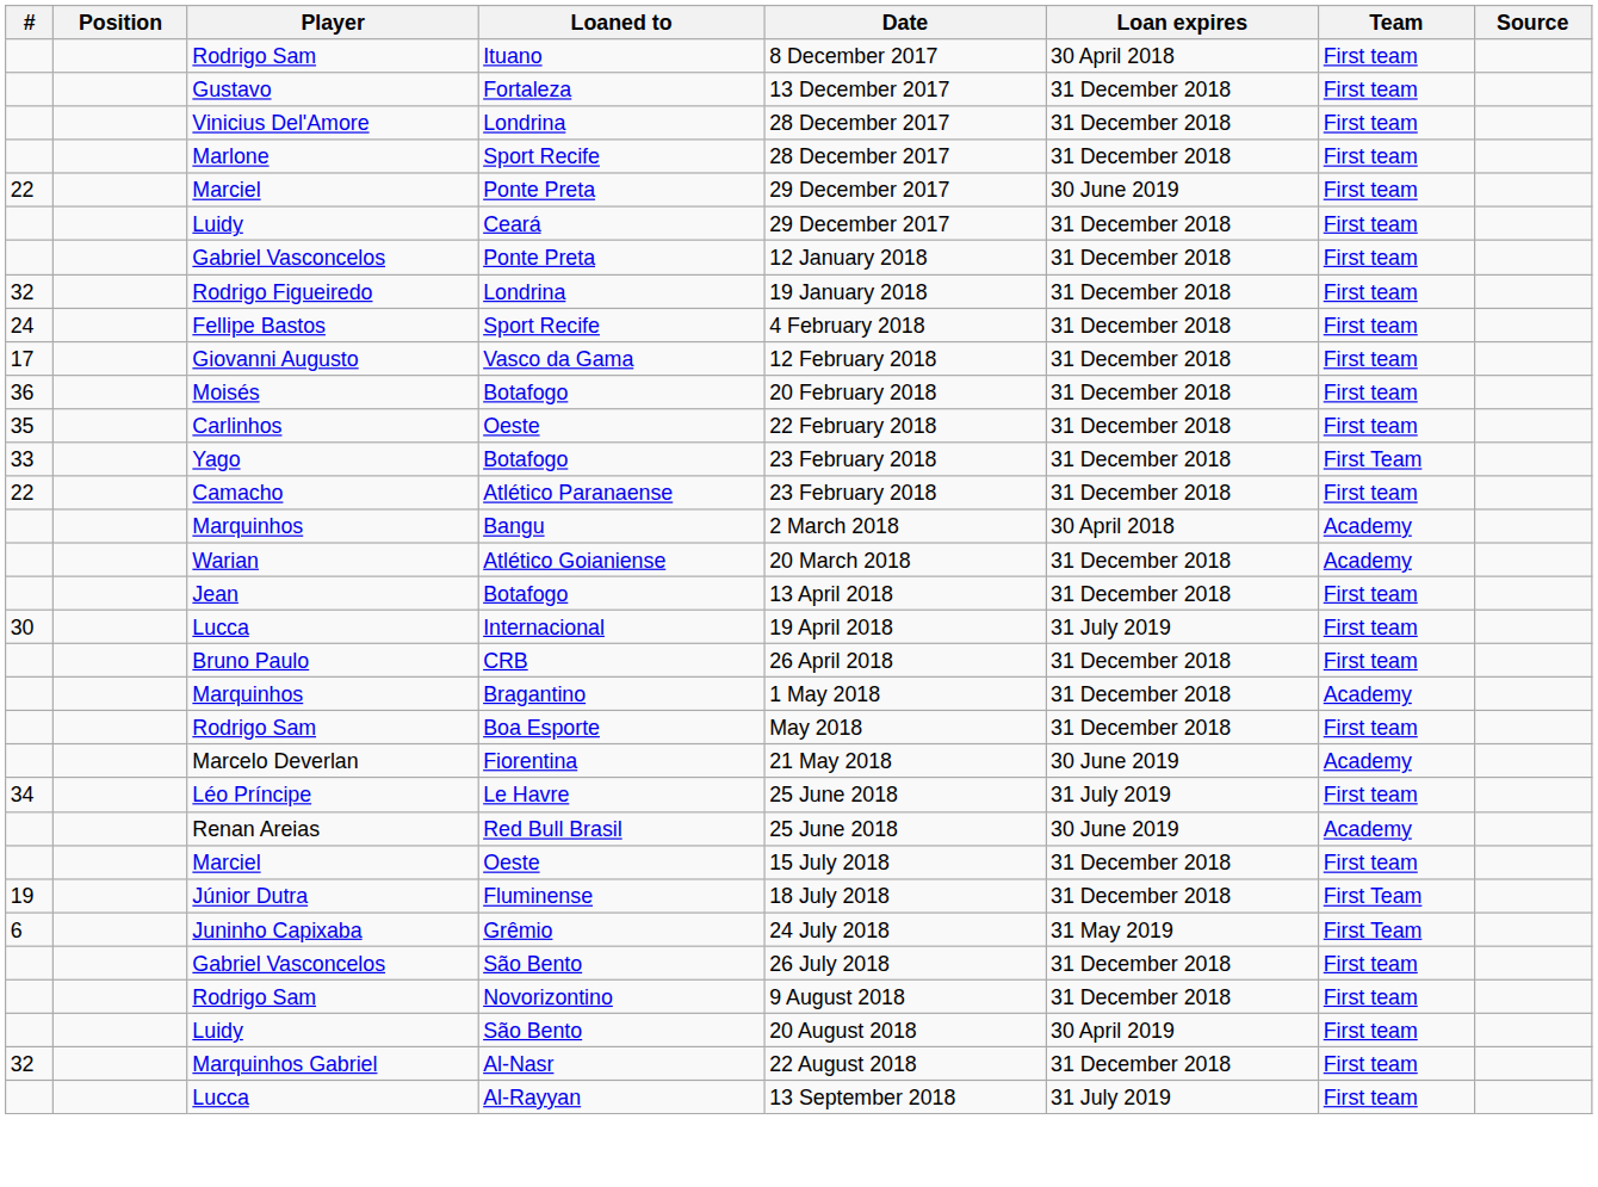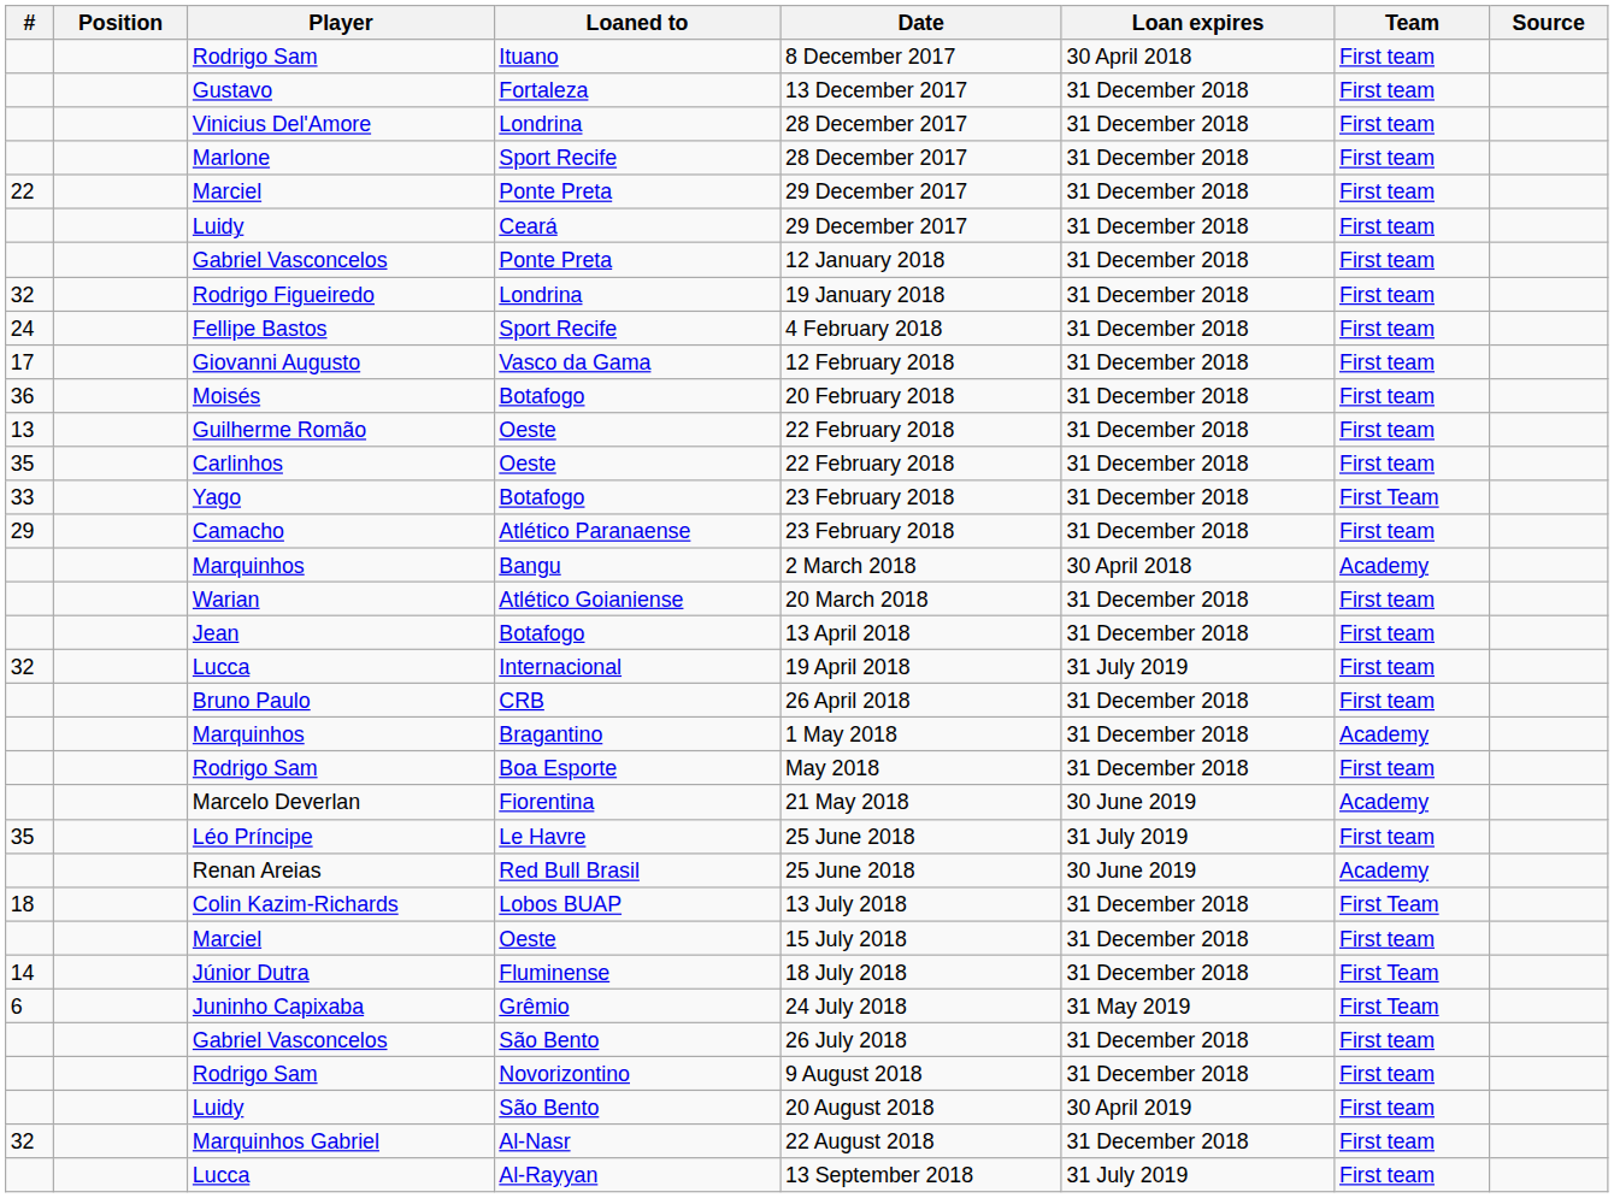 <table class="wikitable sortable" style="width:90%; text-align:center; font-size:95%; text-align:left;">
 <tr>
 <th>#</th>
 <th>Position</th>
 <th>Player</th>
 <th>Loaned to</th>
 <th>Date</th>
 <th>Loan expires</th>
 <th>Team</th>
 <th>Source</th>
 </tr>
 <tr>
 <td></td>
 <td></td>
 <td> <a href='#'>Rodrigo Sam</a></td>
 <td> <a href='#'>Ituano</a></td>
 <td>8 December 2017</td>
 <td>30 April 2018</td>
 <td><a href='#'>First team</a></td>
 <td></td>
 </tr>
 <tr>
 <td></td>
 <td></td>
 <td> <a href='#'>Gustavo</a></td>
 <td> <a href='#'>Fortaleza</a></td>
 <td>13 December 2017</td>
 <td>31 December 2018</td>
 <td><a href='#'>First team</a></td>
 <td></td>
 </tr>
 <tr>
 <td></td>
 <td></td>
 <td> <a href='#'>Vinicius Del'Amore</a></td>
 <td> <a href='#'>Londrina</a></td>
 <td>28 December 2017</td>
 <td>31 December 2018 </td>
 <td><a href='#'>First team</a></td>
 <td></td>
 </tr>
 <tr>
 <td></td>
 <td></td>
 <td> <a href='#'>Marlone</a></td>
 <td> <a href='#'>Sport Recife</a></td>
 <td>28 December 2017</td>
 <td>31 December 2018</td>
 <td><a href='#'>First team</a></td>
 <td></td>
 </tr>
 <tr>
 <td>22</td>
 <td></td>
 <td> <a href='#'>Marciel</a></td>
 <td> <a href='#'>Ponte Preta</a></td>
 <td>29 December 2017</td>
-<td>30 June 2019</td>
+<td>31 December 2018 </td>
 <td><a href='#'>First team</a></td>
 <td></td>
 </tr>
 <tr>
 <td></td>
 <td></td>
 <td> <a href='#'>Luidy</a></td>
 <td> <a href='#'>Ceará</a></td>
 <td>29 December 2017</td>
 <td>31 December 2018 </td>
 <td><a href='#'>First team</a></td>
 <td></td>
 </tr>
 <tr>
 <td></td>
 <td></td>
 <td> <a href='#'>Gabriel Vasconcelos</a></td>
 <td> <a href='#'>Ponte Preta</a></td>
 <td>12 January 2018</td>
 <td>31 December 2018 </td>
 <td><a href='#'>First team</a></td>
 <td></td>
 </tr>
 <tr>
 <td>32</td>
 <td></td>
 <td> <a href='#'>Rodrigo Figueiredo</a></td>
 <td> <a href='#'>Londrina</a></td>
 <td>19 January 2018</td>
 <td>31 December 2018 </td>
 <td><a href='#'>First team</a></td>
 <td></td>
 </tr>
 <tr>
 <td>24</td>
 <td></td>
 <td> <a href='#'>Fellipe Bastos</a></td>
 <td> <a href='#'>Sport Recife</a></td>
 <td>4 February 2018</td>
 <td>31 December 2018</td>
 <td><a href='#'>First team</a></td>
 <td></td>
 </tr>
 <tr>
 <td>17</td>
 <td></td>
 <td> <a href='#'>Giovanni Augusto</a></td>
 <td> <a href='#'>Vasco da Gama</a></td>
 <td>12 February 2018</td>
 <td>31 December 2018</td>
 <td><a href='#'>First team</a></td>
 <td></td>
 </tr>
 <tr>
 <td>36</td>
 <td></td>
 <td> <a href='#'>Moisés</a></td>
 <td> <a href='#'>Botafogo</a></td>
 <td>20 February 2018</td>
 <td>31 December 2018</td>
 <td><a href='#'>First team</a></td>
 <td></td>
 </tr>
 <tr>
+<td>13</td>
+<td></td>
+<td> <a href='#'>Guilherme Romão</a></td>
+<td> <a href='#'>Oeste</a></td>
+<td>22 February 2018</td>
+<td>31 December 2018</td>
+<td><a href='#'>First team</a></td>
+<td></td>
+</tr>
+<tr>
 <td>35</td>
 <td></td>
 <td> <a href='#'>Carlinhos</a></td>
 <td> <a href='#'>Oeste</a></td>
 <td>22 February 2018</td>
 <td>31 December 2018</td>
 <td><a href='#'>First team</a></td>
 <td></td>
 </tr>
 <tr>
 <td>33</td>
 <td></td>
 <td> <a href='#'>Yago</a></td>
 <td> <a href='#'>Botafogo</a></td>
 <td>23 February 2018</td>
 <td>31 December 2018</td>
 <td><a href='#'>First Team</a></td>
 <td></td>
 </tr>
 <tr>
-<td>22</td>
+<td>29</td>
 <td></td>
 <td> <a href='#'>Camacho</a></td>
 <td> <a href='#'>Atlético Paranaense</a></td>
 <td>23 February 2018</td>
 <td>31 December 2018</td>
 <td><a href='#'>First team</a></td>
 <td></td>
 </tr>
 <tr>
 <td></td>
 <td></td>
 <td> <a href='#'>Marquinhos</a></td>
 <td> <a href='#'>Bangu</a></td>
 <td>2 March 2018</td>
 <td>30 April 2018</td>
 <td><a href='#'>Academy</a></td>
 <td></td>
 </tr>
 <tr>
 <td></td>
 <td></td>
 <td> <a href='#'>Warian</a></td>
 <td> <a href='#'>Atlético Goianiense</a></td>
 <td>20 March 2018</td>
 <td>31 December 2018</td>
-<td><a href='#'>Academy</a></td>
+<td><a href='#'>First team</a></td>
 <td></td>
 </tr>
 <tr>
 <td></td>
 <td></td>
 <td> <a href='#'>Jean</a></td>
 <td> <a href='#'>Botafogo</a></td>
 <td>13 April 2018</td>
 <td>31 December 2018</td>
 <td><a href='#'>First team</a></td>
 <td></td>
 </tr>
 <tr>
-<td>30</td>
+<td>32</td>
 <td></td>
 <td> <a href='#'>Lucca</a></td>
 <td> <a href='#'>Internacional</a></td>
 <td>19 April 2018</td>
 <td>31 July 2019 </td>
 <td><a href='#'>First team</a></td>
 <td></td>
 </tr>
 <tr>
 <td></td>
 <td></td>
 <td> <a href='#'>Bruno Paulo</a></td>
 <td> <a href='#'>CRB</a></td>
 <td>26 April 2018</td>
 <td>31 December 2018</td>
 <td><a href='#'>First team</a></td>
 <td></td>
 </tr>
 <tr>
 <td></td>
 <td></td>
 <td> <a href='#'>Marquinhos</a></td>
 <td> <a href='#'>Bragantino</a></td>
 <td>1 May 2018</td>
 <td>31 December 2018</td>
 <td><a href='#'>Academy</a></td>
 <td></td>
 </tr>
 <tr>
 <td></td>
 <td></td>
 <td> <a href='#'>Rodrigo Sam</a></td>
 <td> <a href='#'>Boa Esporte</a></td>
 <td>May 2018</td>
 <td>31 December 2018 </td>
 <td><a href='#'>First team</a></td>
 <td></td>
 </tr>
 <tr>
 <td></td>
 <td></td>
 <td> Marcelo Deverlan</td>
 <td> <a href='#'>Fiorentina</a></td>
 <td>21 May 2018</td>
 <td>30 June 2019</td>
 <td><a href='#'>Academy</a></td>
 <td></td>
 </tr>
 <tr>
-<td>34</td>
+<td>35</td>
 <td></td>
 <td> <a href='#'>Léo Príncipe</a></td>
 <td> <a href='#'>Le Havre</a></td>
 <td>25 June 2018</td>
 <td>31 July 2019</td>
 <td><a href='#'>First team</a></td>
 <td></td>
 </tr>
 <tr>
 <td></td>
 <td></td>
 <td> Renan Areias</td>
 <td> <a href='#'>Red Bull Brasil</a></td>
 <td>25 June 2018</td>
 <td>30 June 2019</td>
 <td><a href='#'>Academy</a></td>
 <td></td>
 </tr>
 <tr>
+<td>18</td>
+<td></td>
+<td> <a href='#'>Colin Kazim-Richards</a></td>
+<td> <a href='#'>Lobos BUAP</a></td>
+<td>13 July 2018</td>
+<td>31 December 2018</td>
+<td><a href='#'>First Team</a></td>
+<td></td>
+</tr>
+<tr>
 <td></td>
 <td></td>
 <td> <a href='#'>Marciel</a></td>
 <td> <a href='#'>Oeste</a></td>
 <td>15 July 2018</td>
 <td>31 December 2018</td>
 <td><a href='#'>First team</a></td>
 <td></td>
 </tr>
 <tr>
-<td>19</td>
+<td>14</td>
 <td></td>
 <td> <a href='#'>Júnior Dutra</a></td>
 <td> <a href='#'>Fluminense</a></td>
 <td>18 July 2018</td>
 <td>31 December 2018</td>
 <td><a href='#'>First Team</a></td>
 <td></td>
 </tr>
 <tr>
 <td>6</td>
 <td></td>
 <td> <a href='#'>Juninho Capixaba</a></td>
 <td> <a href='#'>Grêmio</a></td>
 <td>24 July 2018</td>
 <td>31 May 2019</td>
 <td><a href='#'>First Team</a></td>
 <td></td>
 </tr>
 <tr>
 <td></td>
 <td></td>
 <td> <a href='#'>Gabriel Vasconcelos</a></td>
 <td> <a href='#'>São Bento</a></td>
 <td>26 July 2018</td>
 <td>31 December 2018</td>
 <td><a href='#'>First team</a></td>
 <td></td>
 </tr>
 <tr>
 <td></td>
 <td></td>
 <td> <a href='#'>Rodrigo Sam</a></td>
 <td> <a href='#'>Novorizontino</a></td>
 <td>9 August 2018</td>
 <td>31 December 2018</td>
 <td><a href='#'>First team</a></td>
 <td></td>
 </tr>
 <tr>
 <td></td>
 <td></td>
 <td> <a href='#'>Luidy</a></td>
 <td> <a href='#'>São Bento</a></td>
 <td>20 August 2018</td>
 <td>30 April 2019</td>
 <td><a href='#'>First team</a></td>
 <td></td>
 </tr>
 <tr>
 <td>32</td>
 <td></td>
 <td> <a href='#'>Marquinhos Gabriel</a></td>
 <td> <a href='#'>Al-Nasr</a></td>
 <td>22 August 2018</td>
 <td>31 December 2018 </td>
 <td><a href='#'>First team</a></td>
 <td></td>
 </tr>
 <tr>
 <td></td>
 <td></td>
 <td> <a href='#'>Lucca</a></td>
 <td> <a href='#'>Al-Rayyan</a></td>
 <td>13 September 2018</td>
 <td>31 July 2019</td>
 <td><a href='#'>First team</a></td>
 <td></td>
 </tr>
 </table>
